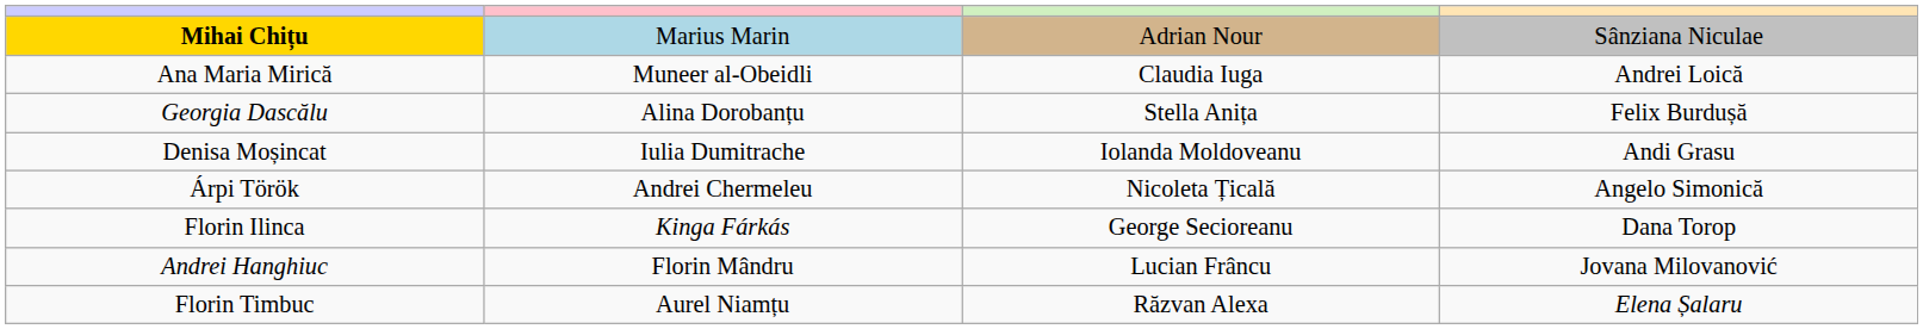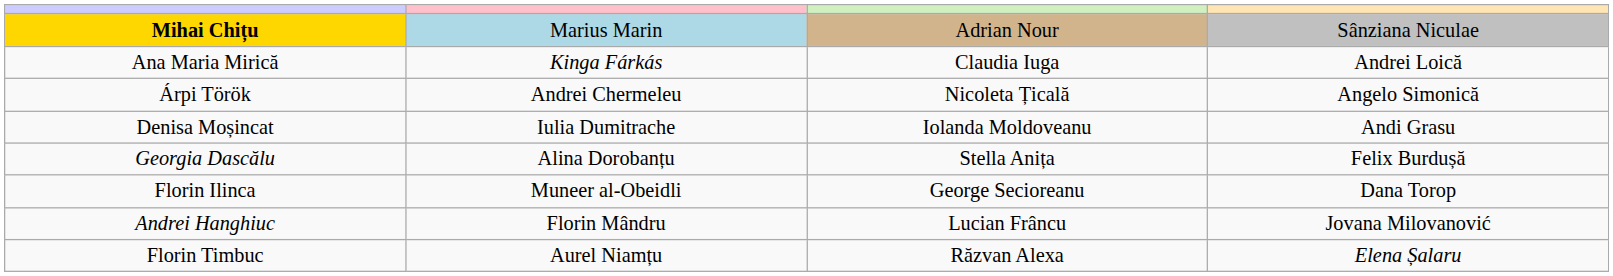 <table class="wikitable"  style="text-align:center; font-size:100%; width:100%;">
 <tr>
 <td style="width:13%;" scope="col" bgcolor="#ccccff"><strong></strong></td>
 <td style="width:13%;" scope="col" bgcolor="pink"><strong></strong></td>
 <td style="width:13%;" scope="col" bgcolor="#d0f0c0"><strong></strong></td>
 <td style="width:13%;" scope="col" bgcolor="#ffe5b4"><strong></strong></td>
 </tr>
 <tr>
 <td bgcolor="gold"><strong>Mihai Chițu</strong></td>
 <td bgcolor="lightblue">Marius Marin</td>
 <td bgcolor="tan">Adrian Nour</td>
 <td bgcolor="silver">Sânziana Niculae</td>
 </tr>
 <tr>
 <td>Ana Maria Mirică</td>
-<td>Muneer al-Obeidli</td>
+<td><em>Kinga Fárkás</em></td>
 <td>Claudia Iuga</td>
 <td>Andrei Loică</td>
+</tr>
+<tr>
+<td>Árpi Török</td>
+<td>Andrei Chermeleu</td>
+<td>Nicoleta Țicală</td>
+<td>Angelo Simonică</td>
+</tr>
+<tr>
+<td>Denisa Moșincat</td>
+<td>Iulia Dumitrache</td>
+<td>Iolanda Moldoveanu</td>
+<td>Andi Grasu</td>
 </tr>
 <tr>
 <td><em>Georgia Dascălu</em></td>
 <td>Alina Dorobanțu</td>
 <td>Stella Anița</td>
 <td>Felix Burdușă</td>
 </tr>
 <tr>
-<td>Denisa Moșincat</td>
-<td>Iulia Dumitrache</td>
-<td>Iolanda Moldoveanu</td>
-<td>Andi Grasu</td>
-</tr>
-<tr>
-<td>Árpi Török</td>
-<td>Andrei Chermeleu</td>
-<td>Nicoleta Țicală</td>
-<td>Angelo Simonică</td>
-</tr>
-<tr>
 <td>Florin Ilinca</td>
-<td><em>Kinga Fárkás</em></td>
+<td>Muneer al-Obeidli</td>
 <td>George Secioreanu</td>
 <td>Dana Torop</td>
 </tr>
 <tr>
 <td><em>Andrei Hanghiuc</em></td>
 <td>Florin Mândru</td>
 <td>Lucian Frâncu</td>
 <td>Jovana Milovanović</td>
 </tr>
 <tr>
 <td>Florin Timbuc</td>
 <td>Aurel Niamțu</td>
 <td>Răzvan Alexa</td>
 <td><em>Elena Șalaru</em></td>
 </tr>
 </table>
